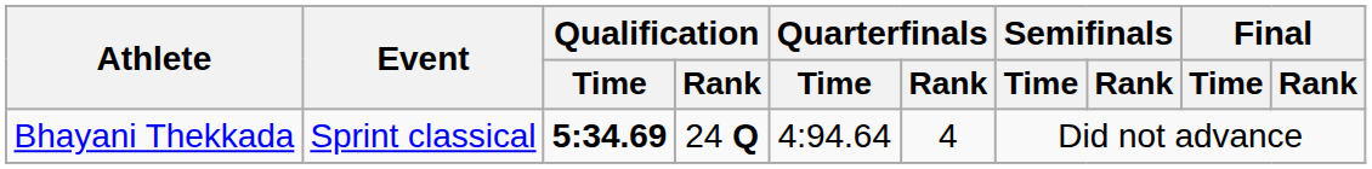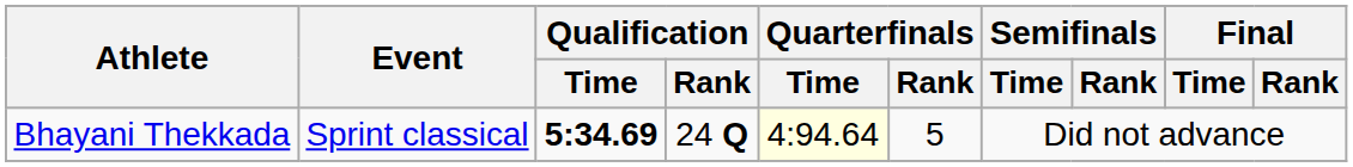 <table class="wikitable" style="font-size:90%">
 <tr>
 <th rowspan=2>Athlete</th>
 <th rowspan=2>Event</th>
 <th colspan=2>Qualification</th>
 <th colspan=2>Quarterfinals</th>
 <th colspan=2>Semifinals</th>
 <th colspan=2>Final</th>
 </tr>
 <tr style="font-size:95%">
 <th>Time</th>
 <th>Rank</th>
 <th>Time</th>
 <th>Rank</th>
 <th>Time</th>
 <th>Rank</th>
 <th>Time</th>
 <th>Rank</th>
 </tr>
 <tr align=center>
 <td align=left><a href='#'>Bhayani Thekkada</a></td>
 <td align=left><a href='#'>Sprint classical</a></td>
 <td><strong>5:34.69</strong></td>
 <td>24 <strong>Q</strong></td>
-<td>4:94.64</td>
-<td>4</td>
+<td style="background: lightyellow;">4:94.64</td>
+<td>5</td>
 <td colspan=4>Did not advance</td>
 </tr>
 </table>
